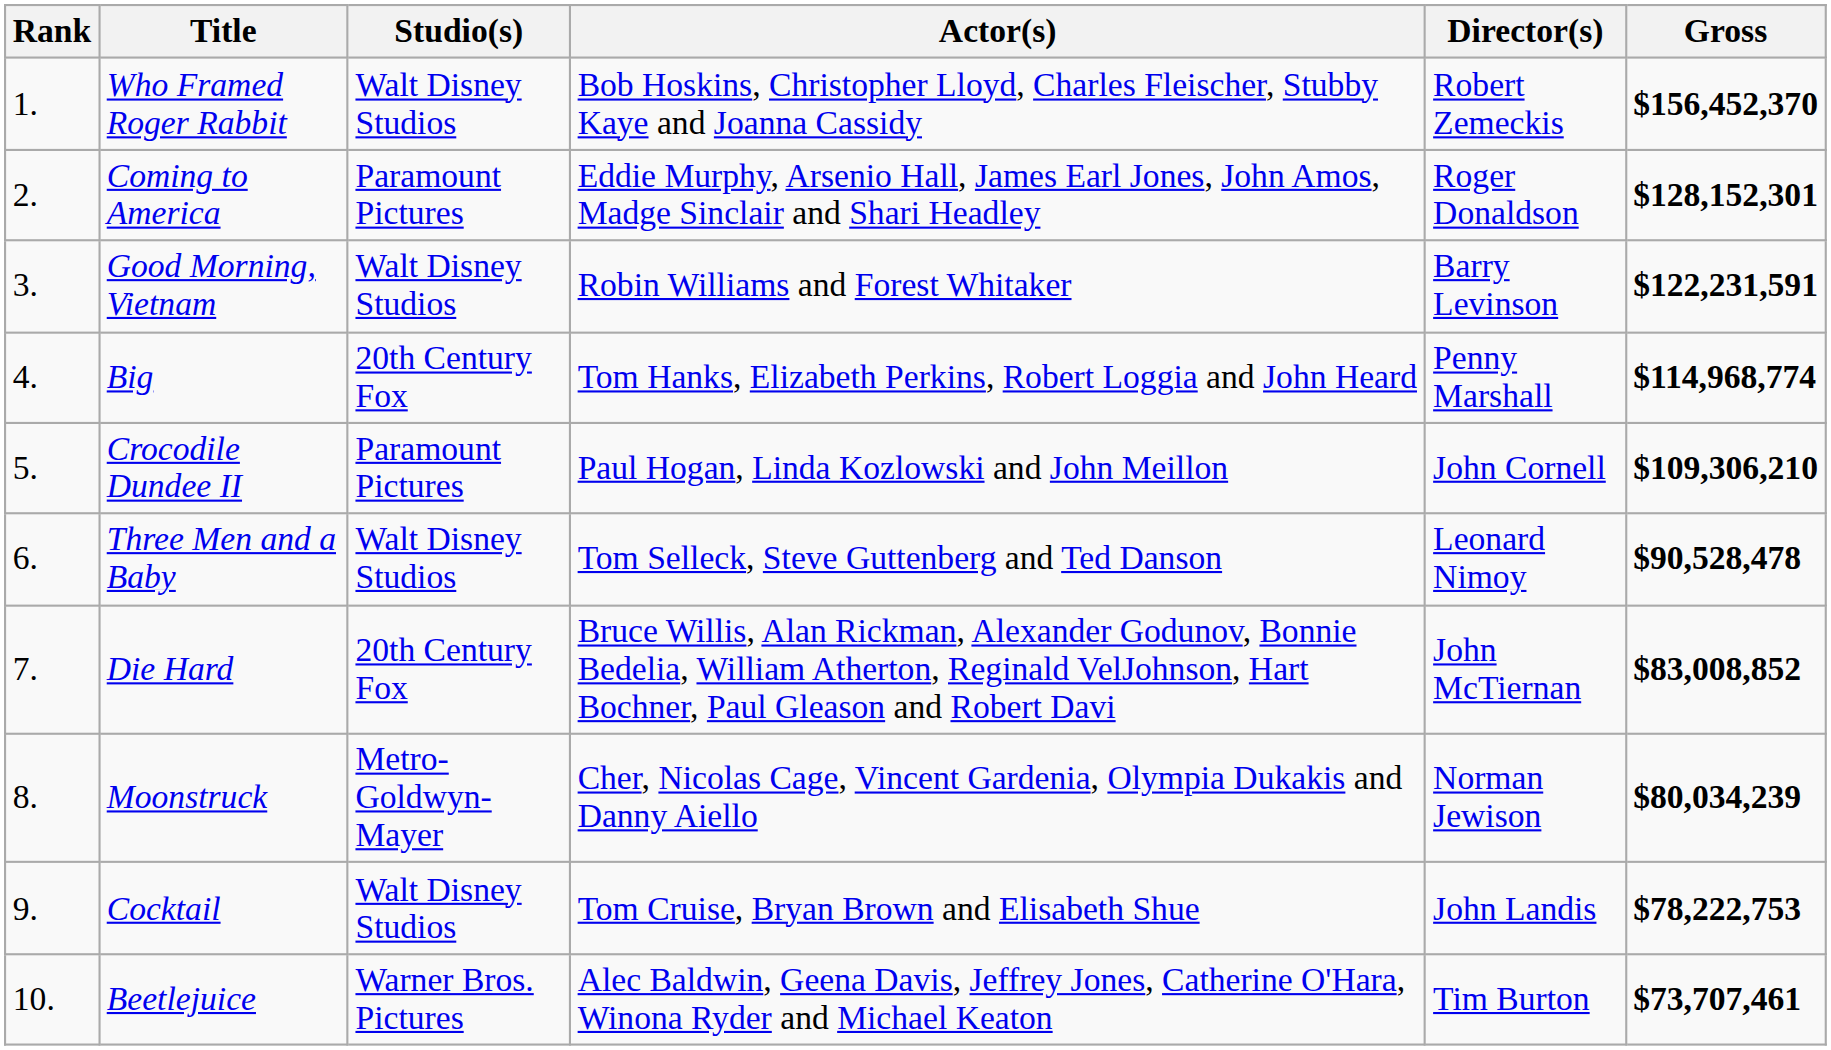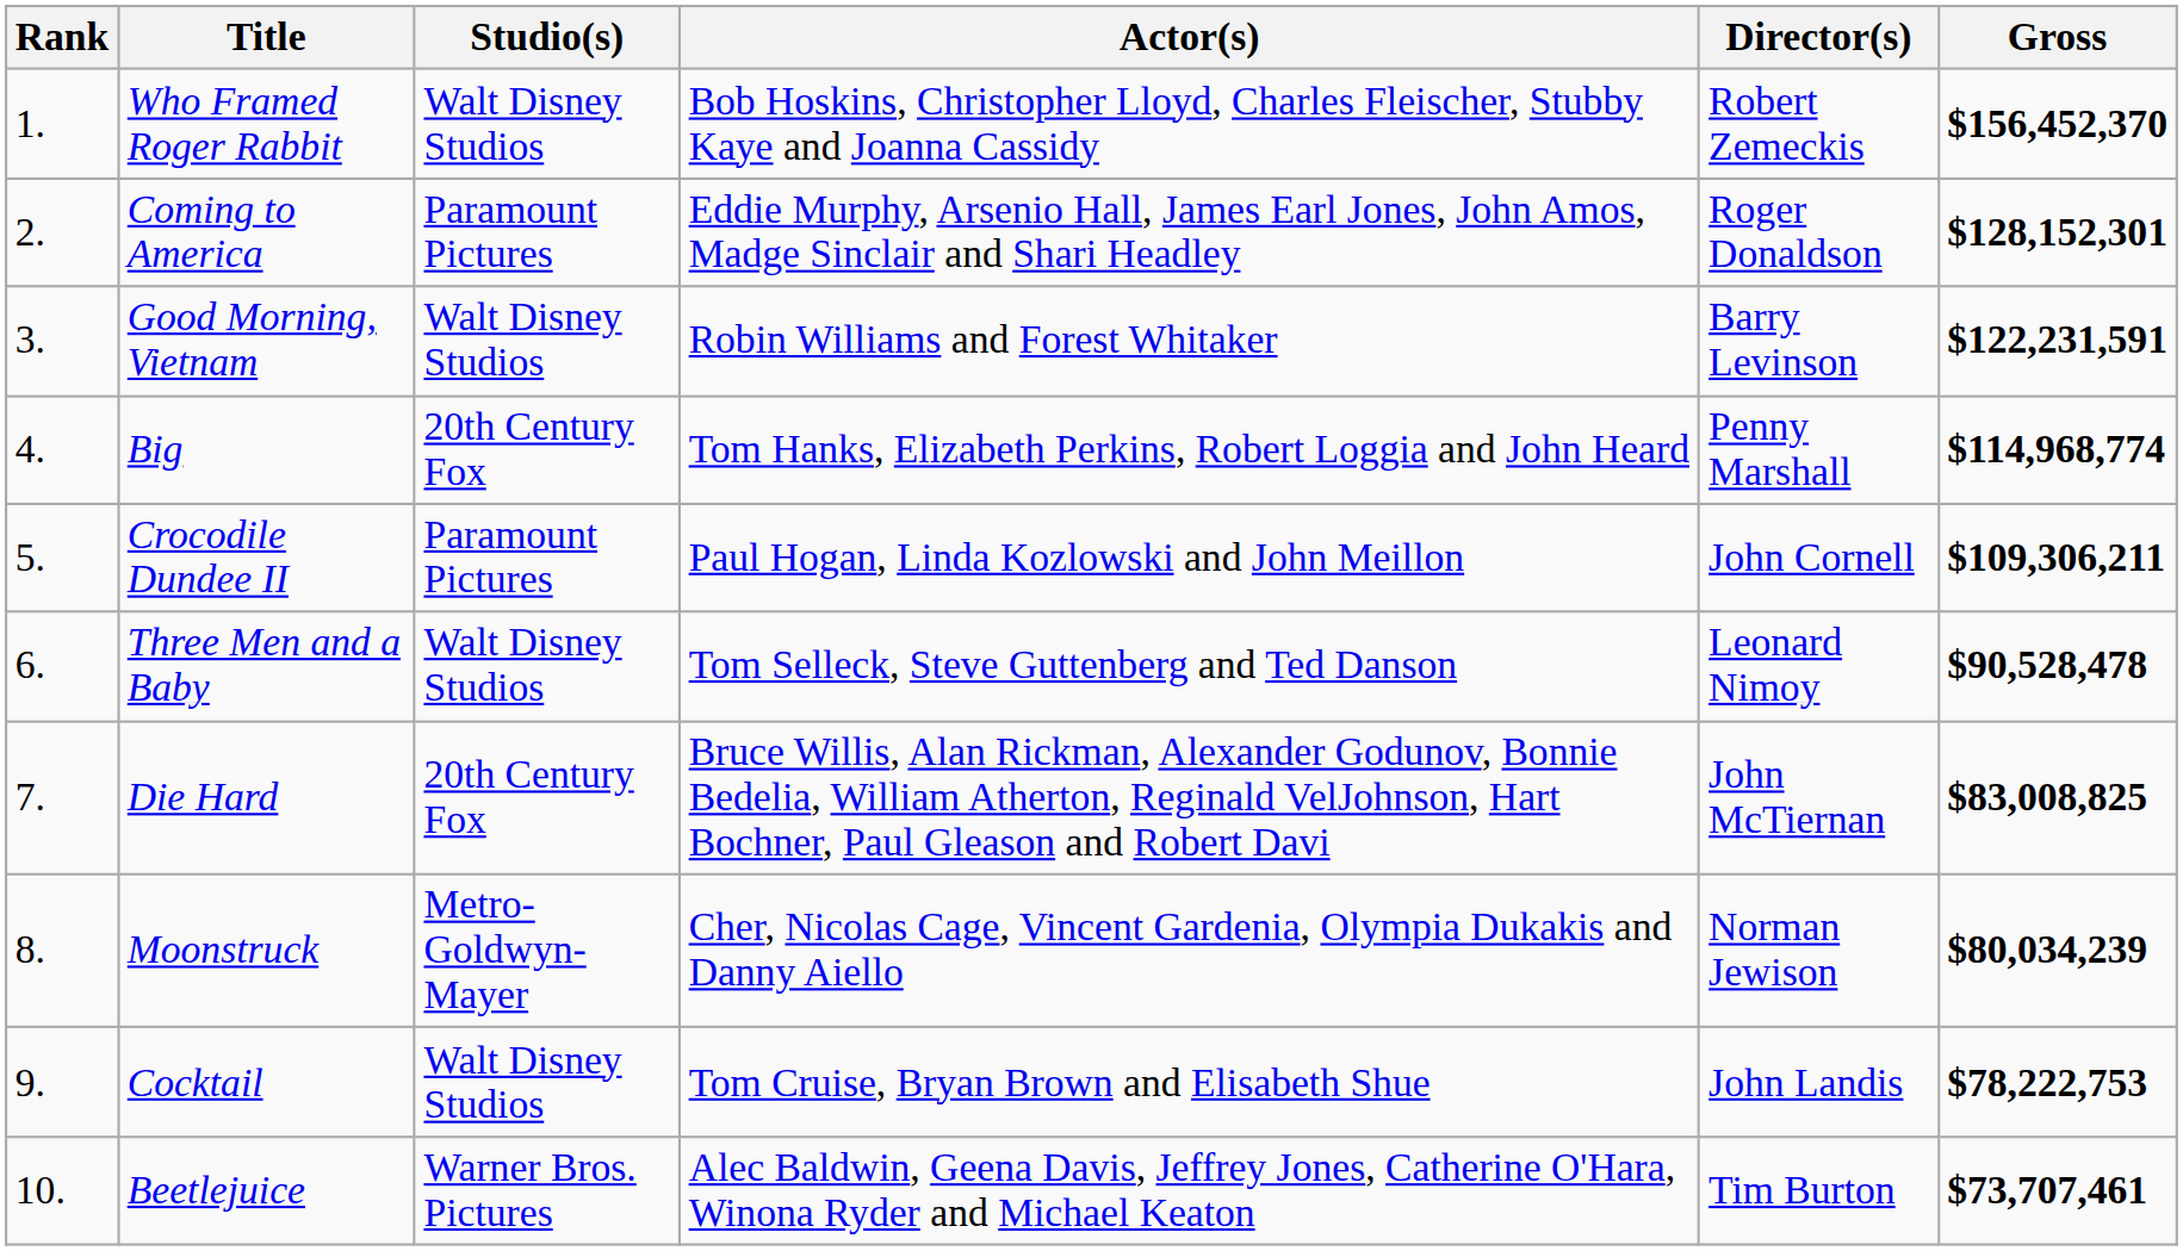 <table class="wikitable sortable">
 <tr>
 <th>Rank</th>
 <th>Title</th>
 <th>Studio(s)</th>
 <th>Actor(s)</th>
 <th>Director(s)</th>
 <th>Gross</th>
 </tr>
 <tr>
 <td>1.</td>
 <td><em><a href='#'>Who Framed Roger Rabbit</a></em></td>
 <td><a href='#'>Walt Disney Studios</a></td>
 <td><a href='#'>Bob Hoskins</a>, <a href='#'>Christopher Lloyd</a>, <a href='#'>Charles Fleischer</a>, <a href='#'>Stubby Kaye</a> and <a href='#'>Joanna Cassidy</a></td>
 <td><a href='#'>Robert Zemeckis</a></td>
 <td><strong>$156,452,370</strong></td>
 </tr>
 <tr>
 <td>2.</td>
 <td><em><a href='#'>Coming to America</a></em></td>
 <td><a href='#'>Paramount Pictures</a></td>
 <td><a href='#'>Eddie Murphy</a>, <a href='#'>Arsenio Hall</a>, <a href='#'>James Earl Jones</a>, <a href='#'>John Amos</a>, <a href='#'>Madge Sinclair</a> and <a href='#'>Shari Headley</a></td>
 <td><a href='#'>Roger Donaldson</a></td>
 <td><strong>$128,152,301</strong></td>
 </tr>
 <tr>
 <td>3.</td>
 <td><em><a href='#'>Good Morning, Vietnam</a></em></td>
 <td><a href='#'>Walt Disney Studios</a></td>
 <td><a href='#'>Robin Williams</a> and <a href='#'>Forest Whitaker</a></td>
 <td><a href='#'>Barry Levinson</a></td>
 <td><strong>$122,231,591</strong></td>
 </tr>
 <tr>
 <td>4.</td>
 <td><em><a href='#'>Big</a></em></td>
 <td><a href='#'>20th Century Fox</a></td>
 <td><a href='#'>Tom Hanks</a>, <a href='#'>Elizabeth Perkins</a>, <a href='#'>Robert Loggia</a> and <a href='#'>John Heard</a></td>
 <td><a href='#'>Penny Marshall</a></td>
 <td><strong>$114,968,774</strong></td>
 </tr>
 <tr>
 <td>5.</td>
 <td><em><a href='#'>Crocodile Dundee II</a></em></td>
 <td><a href='#'>Paramount Pictures</a></td>
 <td><a href='#'>Paul Hogan</a>, <a href='#'>Linda Kozlowski</a> and <a href='#'>John Meillon</a></td>
 <td><a href='#'>John Cornell</a></td>
-<td><strong>$109,306,210</strong></td>
+<td><strong>$109,306,211</strong></td>
 </tr>
 <tr>
 <td>6.</td>
 <td><em><a href='#'>Three Men and a Baby</a></em></td>
 <td><a href='#'>Walt Disney Studios</a></td>
 <td><a href='#'>Tom Selleck</a>, <a href='#'>Steve Guttenberg</a> and <a href='#'>Ted Danson</a></td>
 <td><a href='#'>Leonard Nimoy</a></td>
 <td><strong>$90,528,478</strong></td>
 </tr>
 <tr>
 <td>7.</td>
 <td><em><a href='#'>Die Hard</a></em></td>
 <td><a href='#'>20th Century Fox</a></td>
 <td><a href='#'>Bruce Willis</a>, <a href='#'>Alan Rickman</a>, <a href='#'>Alexander Godunov</a>, <a href='#'>Bonnie Bedelia</a>, <a href='#'>William Atherton</a>, <a href='#'>Reginald VelJohnson</a>, <a href='#'>Hart Bochner</a>, <a href='#'>Paul Gleason</a> and <a href='#'>Robert Davi</a></td>
 <td><a href='#'>John McTiernan</a></td>
-<td><strong>$83,008,852</strong></td>
+<td><strong>$83,008,825</strong></td>
 </tr>
 <tr>
 <td>8.</td>
 <td><em><a href='#'>Moonstruck</a></em></td>
 <td><a href='#'>Metro-Goldwyn-Mayer</a></td>
 <td><a href='#'>Cher</a>, <a href='#'>Nicolas Cage</a>, <a href='#'>Vincent Gardenia</a>, <a href='#'>Olympia Dukakis</a> and <a href='#'>Danny Aiello</a></td>
 <td><a href='#'>Norman Jewison</a></td>
 <td><strong>$80,034,239</strong></td>
 </tr>
 <tr>
 <td>9.</td>
 <td><em><a href='#'>Cocktail</a></em></td>
 <td><a href='#'>Walt Disney Studios</a></td>
 <td><a href='#'>Tom Cruise</a>, <a href='#'>Bryan Brown</a> and <a href='#'>Elisabeth Shue</a></td>
 <td><a href='#'>John Landis</a></td>
 <td><strong>$78,222,753</strong></td>
 </tr>
 <tr>
 <td>10.</td>
 <td><em><a href='#'>Beetlejuice</a></em></td>
 <td><a href='#'>Warner Bros. Pictures</a></td>
 <td><a href='#'>Alec Baldwin</a>, <a href='#'>Geena Davis</a>, <a href='#'>Jeffrey Jones</a>, <a href='#'>Catherine O'Hara</a>, <a href='#'>Winona Ryder</a> and <a href='#'>Michael Keaton</a></td>
 <td><a href='#'>Tim Burton</a></td>
 <td><strong>$73,707,461</strong></td>
 </tr>
 </table>
